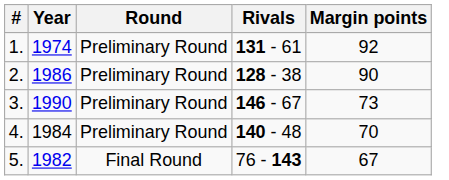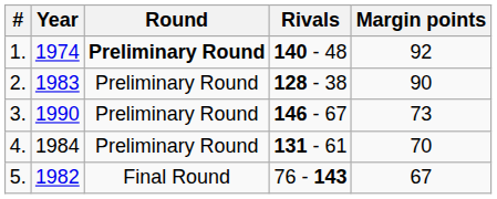 <table class="wikitable sortable" style="text-align:center">
 <tr>
 <th>#</th>
 <th>Year</th>
 <th>Round</th>
 <th>Rivals</th>
 <th>Margin points</th>
 </tr>
 <tr>
 <td>1.</td>
 <td><a href='#'>1974</a></td>
-<td>Preliminary Round</td>
-<td><strong></strong> <strong> 131</strong> - 61 </td>
+<td><strong>Preliminary Round</strong></td>
+<td> <strong>140</strong> - 48 </td>
 <td>92</td>
 </tr>
 <tr>
 <td>2.</td>
-<td><a href='#'>1986</a></td>
+<td><a href='#'>1983</a></td>
 <td>Preliminary Round</td>
 <td><strong></strong> <strong> 128</strong> - 38 </td>
 <td>90</td>
 </tr>
 <tr>
 <td>3.</td>
 <td><a href='#'>1990</a></td>
 <td>Preliminary Round</td>
 <td><strong></strong> <strong> 146</strong> - 67 </td>
 <td>73</td>
 </tr>
 <tr>
 <td>4.</td>
 <td> 1984</td>
 <td>Preliminary Round</td>
-<td> <strong>140</strong> - 48 </td>
+<td><strong></strong> <strong> 131</strong> - 61 </td>
 <td>70</td>
 </tr>
 <tr>
 <td>5.</td>
 <td><a href='#'>1982</a></td>
 <td>Final Round</td>
 <td> 76 - <strong>143</strong> </td>
 <td>67</td>
 </tr>
 </table>
